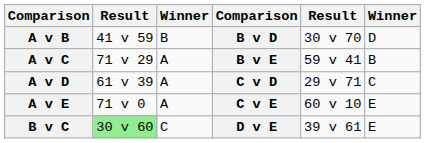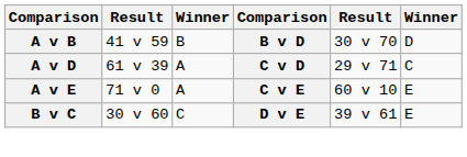 <table class="wikitable">
 <tr>
 <th>Comparison</th>
 <th>Result</th>
 <th>Winner</th>
 <th>Comparison</th>
 <th>Result</th>
 <th>Winner</th>
 </tr>
 <tr>
 <th>A v B</th>
 <td>41 v 59</td>
 <td>B</td>
 <th>B v D</th>
 <td>30 v 70</td>
 <td>D</td>
-</tr>
-<tr>
-<th>A v C</th>
-<td>71 v 29</td>
-<td>A</td>
-<th>B v E</th>
-<td>59 v 41</td>
-<td>B</td>
 </tr>
 <tr>
 <th>A v D</th>
 <td>61 v 39</td>
 <td>A</td>
 <th>C v D</th>
 <td>29 v 71</td>
 <td>C</td>
 </tr>
 <tr>
 <th>A v E</th>
 <td>71 v 0</td>
 <td>A</td>
 <th>C v E</th>
 <td>60 v 10</td>
 <td>E</td>
 </tr>
 <tr>
 <th>B v C</th>
-<td style="background: lightgreen;">30 v 60</td>
+<td>30 v 60</td>
 <td>C</td>
 <th>D v E</th>
 <td>39 v 61</td>
 <td>E</td>
 </tr>
 </table>
